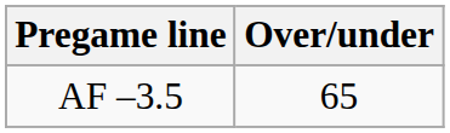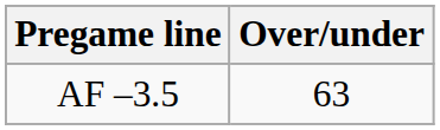 <table class="wikitable">
 <tr align="center">
 <th style=>Pregame line</th>
 <th style=>Over/under</th>
 </tr>
 <tr align="center">
 <td>AF –3.5</td>
-<td>65</td>
+<td>63</td>
 </tr>
 </table>
